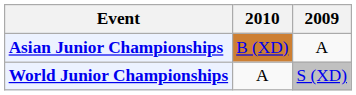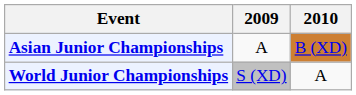 <table class="wikitable" style="font-size: 90%; text-align:center">
 <tr>
 <th>Event</th>
+<th>2009</th>
 <th>2010</th>
-<th>2009</th>
 </tr>
 <tr>
 <td bgcolor="#ECF2FF"; align="left"><strong><a href='#'>Asian Junior Championships</a></strong></td>
+<td>A</td>
 <td bgcolor=CD7F32><a href='#'>B (XD)</a></td>
-<td>A</td>
 </tr>
 <tr>
 <td bgcolor="#ECF2FF"; align="left"><strong><a href='#'>World Junior Championships</a></strong></td>
+<td bgcolor=silver><a href='#'>S (XD)</a></td>
 <td>A</td>
-<td bgcolor=silver><a href='#'>S (XD)</a></td>
 </tr>
 </table>
